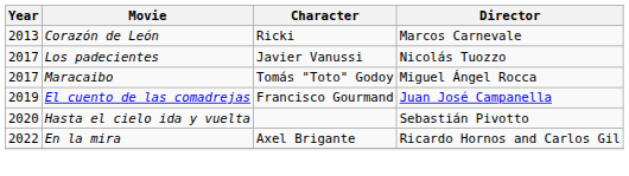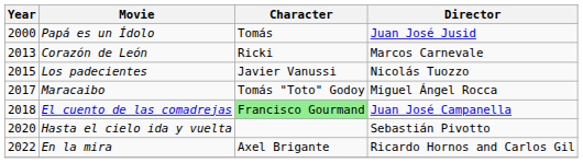 <table class="wikitable sortable">
 <tr>
 <th>Year</th>
 <th>Movie</th>
 <th>Character</th>
 <th>Director</th>
 </tr>
 <tr>
+<td>2000</td>
+<td><em>Papá es un Ídolo</em></td>
+<td>Tomás</td>
+<td><a href='#'>Juan José Jusid</a></td>
+</tr>
+<tr>
 <td>2013</td>
 <td><em>Corazón de León</em></td>
 <td>Ricki</td>
 <td>Marcos Carnevale</td>
 </tr>
 <tr>
-<td>2017</td>
+<td>2015</td>
 <td><em>Los padecientes</em></td>
 <td>Javier Vanussi</td>
 <td>Nicolás Tuozzo</td>
 </tr>
 <tr>
 <td>2017</td>
 <td><em>Maracaibo</em></td>
 <td>Tomás "Toto" Godoy</td>
 <td>Miguel Ángel Rocca</td>
 </tr>
 <tr>
-<td>2019</td>
+<td>2018</td>
 <td><em><a href='#'>El cuento de las comadrejas</a></em></td>
-<td>Francisco Gourmand</td>
+<td style="background: lightgreen;">Francisco Gourmand</td>
 <td><a href='#'>Juan José Campanella</a></td>
 </tr>
 <tr>
 <td>2020</td>
 <td><em>Hasta el cielo ida y vuelta</em></td>
 <td></td>
 <td>Sebastián Pivotto</td>
 </tr>
 <tr>
 <td>2022</td>
 <td><em>En la mira</em></td>
 <td>Axel Brigante</td>
 <td>Ricardo Hornos and Carlos Gil</td>
 </tr>
 <tr>
 </tr>
 </table>
